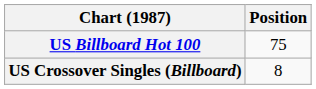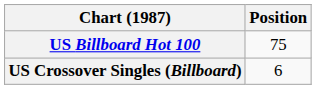 <table class="wikitable plainrowheaders">
 <tr>
 <th>Chart (1987)</th>
 <th>Position</th>
 </tr>
 <tr>
 <th scope="row"><a href='#'>US <em>Billboard Hot 100</em></a></th>
 <td style="text-align:center;">75</td>
 </tr>
 <tr>
 <th scope="row">US Crossover Singles (<em>Billboard</em>)</th>
-<td style="text-align:center;">8</td>
+<td style="text-align:center;">6</td>
 </tr>
 </table>
